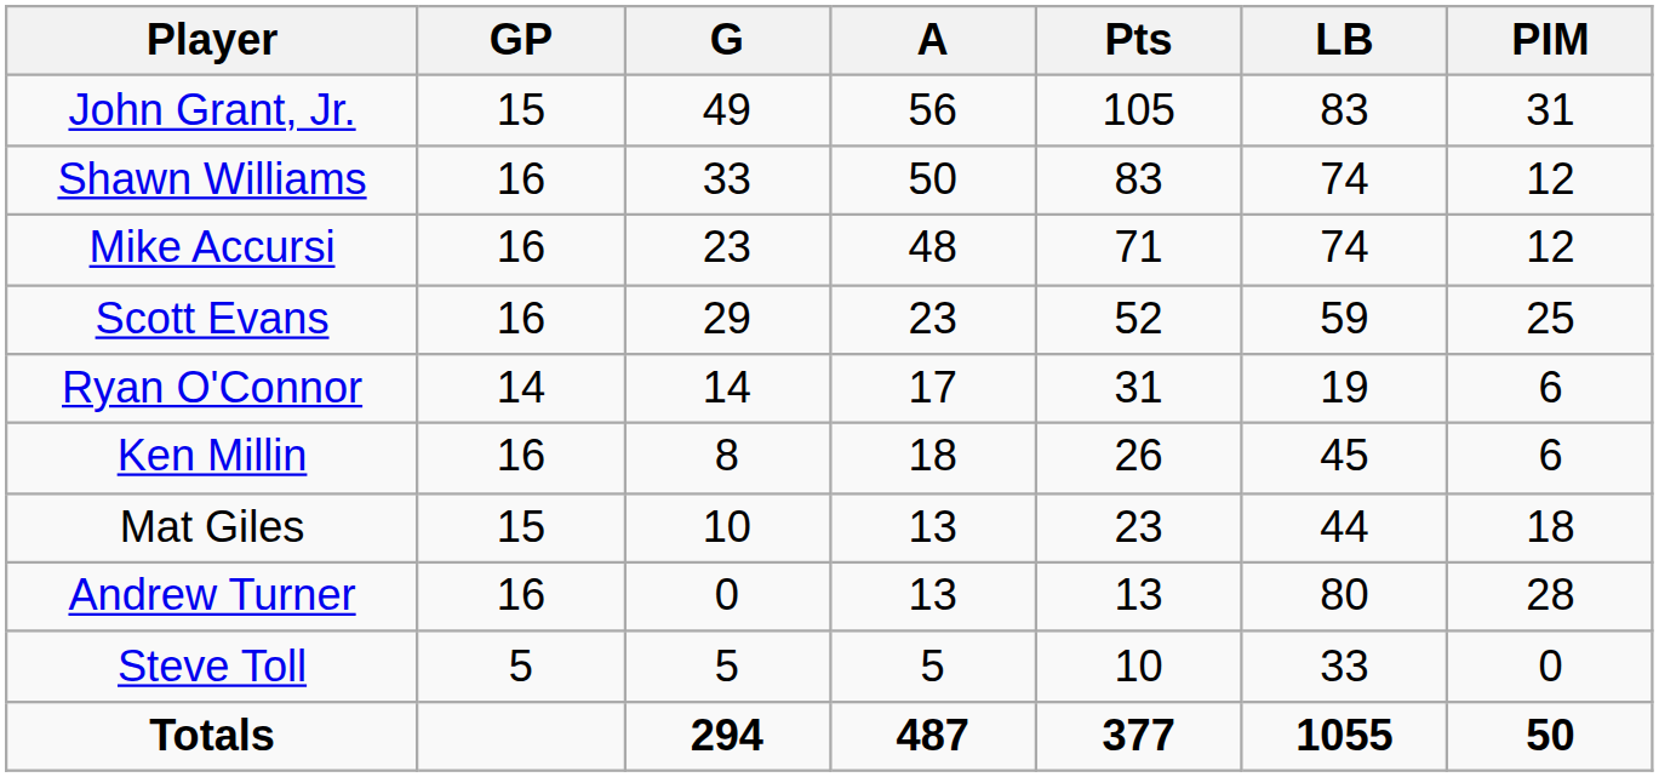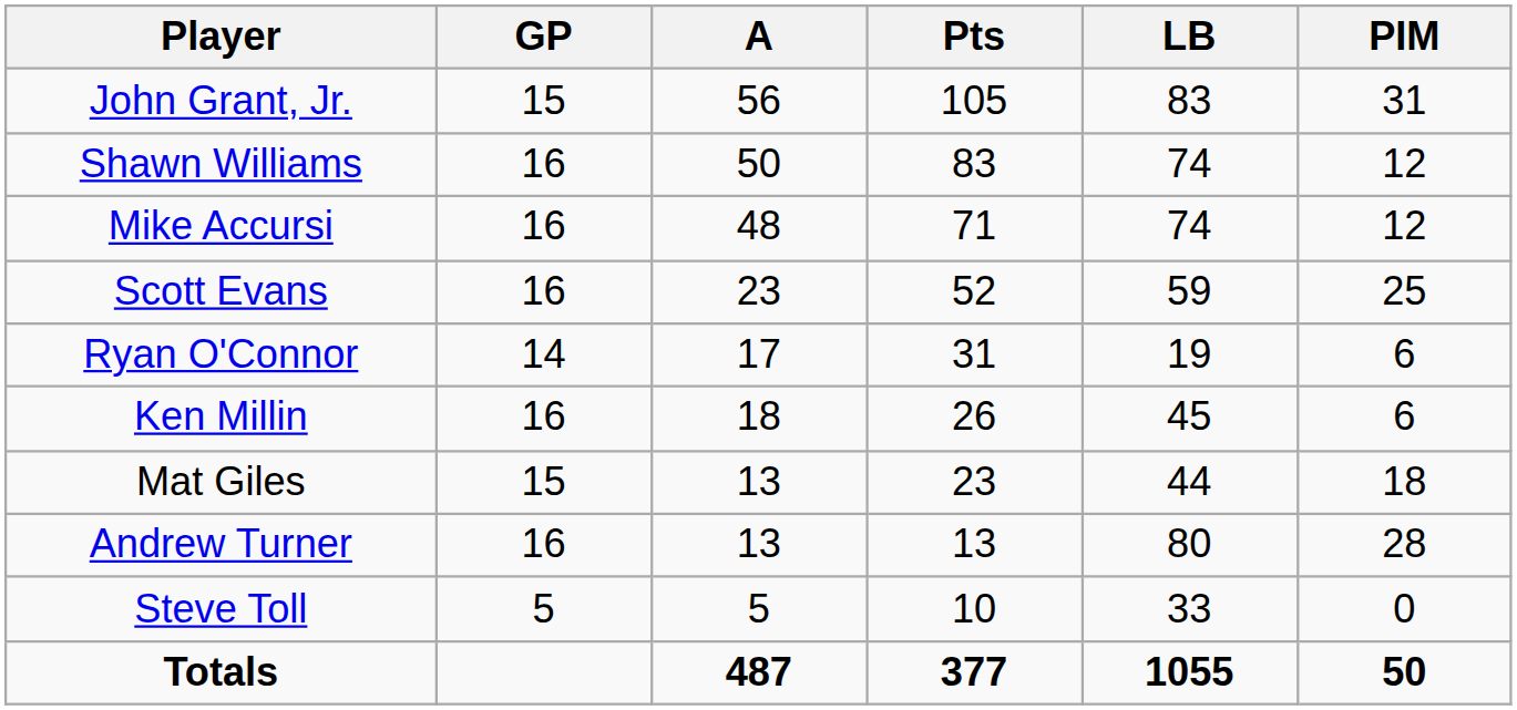 <table class="wikitable sortable">
 <tr align=center>
 <th width="20%">Player</th>
 <th width="10%">GP</th>
-<th width="10%">G</th>
 <th width="10%">A</th>
 <th width="10%">Pts</th>
 <th width="10%">LB</th>
 <th width="10%">PIM</th>
 </tr>
 <tr align=center>
 <td><a href='#'>John Grant, Jr.</a></td>
 <td>15</td>
-<td>49</td>
 <td>56</td>
 <td>105</td>
 <td>83</td>
 <td>31</td>
 </tr>
 <tr align=center>
 <td><a href='#'>Shawn Williams</a></td>
 <td>16</td>
-<td>33</td>
 <td>50</td>
 <td>83</td>
 <td>74</td>
 <td>12</td>
 </tr>
 <tr align=center>
 <td><a href='#'>Mike Accursi</a></td>
 <td>16</td>
-<td>23</td>
 <td>48</td>
 <td>71</td>
 <td>74</td>
 <td>12</td>
 </tr>
 <tr align=center>
 <td><a href='#'>Scott Evans</a></td>
 <td>16</td>
-<td>29</td>
 <td>23</td>
 <td>52</td>
 <td>59</td>
 <td>25</td>
 </tr>
 <tr align=center>
 <td><a href='#'>Ryan O'Connor</a></td>
-<td>14</td>
 <td>14</td>
 <td>17</td>
 <td>31</td>
 <td>19</td>
 <td>6</td>
 </tr>
 <tr align=center>
 <td><a href='#'>Ken Millin</a></td>
 <td>16</td>
-<td>8</td>
 <td>18</td>
 <td>26</td>
 <td>45</td>
 <td>6</td>
 </tr>
 <tr align=center>
 <td>Mat Giles</td>
 <td>15</td>
-<td>10</td>
 <td>13</td>
 <td>23</td>
 <td>44</td>
 <td>18</td>
 </tr>
 <tr align=center>
 <td><a href='#'>Andrew Turner</a></td>
 <td>16</td>
-<td>0</td>
 <td>13</td>
 <td>13</td>
 <td>80</td>
 <td>28</td>
 </tr>
 <tr align=center>
 <td><a href='#'>Steve Toll</a></td>
 <td>5</td>
 <td>5</td>
-<td>5</td>
 <td>10</td>
 <td>33</td>
 <td>0</td>
 </tr>
 <tr align=center>
 <td><strong>Totals</strong></td>
 <td></td>
-<td><strong>294</strong></td>
 <td><strong>487</strong></td>
 <td><strong>377</strong></td>
 <td><strong>1055</strong></td>
 <td><strong>50</strong></td>
 </tr>
 </table>
